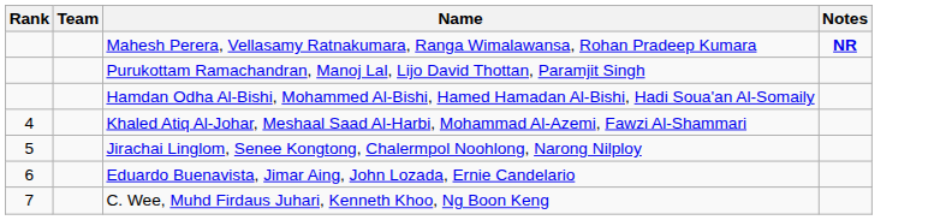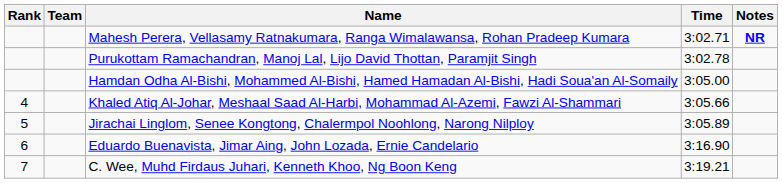 <table class="wikitable sortable" style="text-align:center;font-size:95%">
 <tr>
 <th>Rank</th>
 <th>Team</th>
 <th>Name</th>
+<th>Time</th>
 <th>Notes</th>
 </tr>
 <tr>
 <td></td>
 <td align=left></td>
 <td align=left><a href='#'>Mahesh Perera</a>, <a href='#'>Vellasamy Ratnakumara</a>, <a href='#'>Ranga Wimalawansa</a>, <a href='#'>Rohan Pradeep Kumara</a></td>
+<td>3:02.71</td>
 <td><strong><a href='#'>NR</a></strong></td>
 </tr>
 <tr>
 <td></td>
 <td align=left></td>
 <td align=left><a href='#'>Purukottam Ramachandran</a>, <a href='#'>Manoj Lal</a>, <a href='#'>Lijo David Thottan</a>, <a href='#'>Paramjit Singh</a></td>
+<td>3:02.78</td>
 <td></td>
 </tr>
 <tr>
 <td></td>
 <td align=left></td>
 <td align=left><a href='#'>Hamdan Odha Al-Bishi</a>, <a href='#'>Mohammed Al-Bishi</a>, <a href='#'>Hamed Hamadan Al-Bishi</a>, <a href='#'>Hadi Soua'an Al-Somaily</a></td>
+<td>3:05.00</td>
 <td></td>
 </tr>
 <tr>
 <td>4</td>
 <td align=left></td>
 <td align=left><a href='#'>Khaled Atiq Al-Johar</a>, <a href='#'>Meshaal Saad Al-Harbi</a>, <a href='#'>Mohammad Al-Azemi</a>, <a href='#'>Fawzi Al-Shammari</a></td>
+<td>3:05.66</td>
 <td></td>
 </tr>
 <tr>
 <td>5</td>
 <td align=left></td>
 <td align=left><a href='#'>Jirachai Linglom</a>, <a href='#'>Senee Kongtong</a>, <a href='#'>Chalermpol Noohlong</a>, <a href='#'>Narong Nilploy</a></td>
+<td>3:05.89</td>
 <td></td>
 </tr>
 <tr>
 <td>6</td>
 <td align=left></td>
 <td align=left><a href='#'>Eduardo Buenavista</a>, <a href='#'>Jimar Aing</a>, <a href='#'>John Lozada</a>, <a href='#'>Ernie Candelario</a></td>
+<td>3:16.90</td>
 <td></td>
 </tr>
 <tr>
 <td>7</td>
 <td align=left></td>
 <td align=left>C. Wee, <a href='#'>Muhd Firdaus Juhari</a>, <a href='#'>Kenneth Khoo</a>, <a href='#'>Ng Boon Keng</a></td>
+<td>3:19.21</td>
 <td></td>
 </tr>
 </table>
